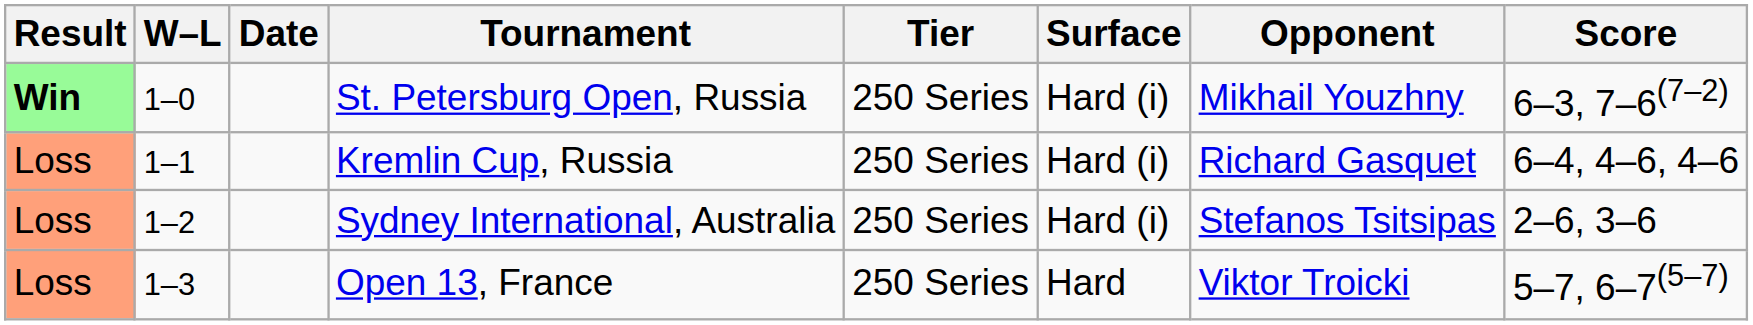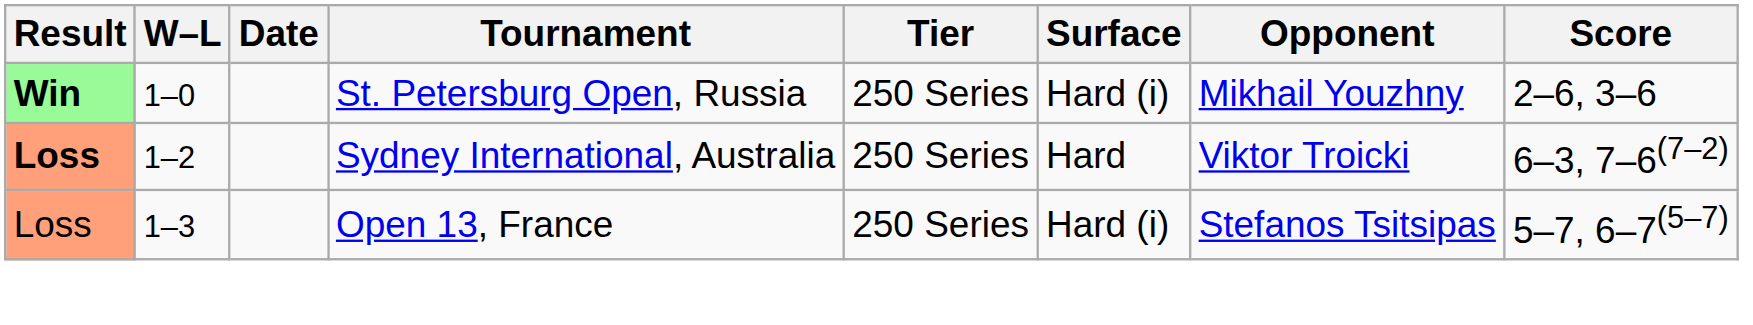 <table class="sortable wikitable">
 <tr>
 <th>Result</th>
 <th class="unsortable">W–L</th>
 <th>Date</th>
 <th>Tournament</th>
 <th>Tier</th>
 <th>Surface</th>
 <th>Opponent</th>
 <th class="unsortable">Score</th>
 </tr>
 <tr>
 <td bgcolor=98FB98><strong>Win</strong></td>
 <td><small>1–0</small></td>
 <td><a href='#'></a></td>
 <td><a href='#'>St. Petersburg Open</a>, Russia</td>
 <td>250 Series</td>
 <td>Hard (i)</td>
 <td> <a href='#'>Mikhail Youzhny</a></td>
-<td>6–3, 7–6<sup>(7–2)</sup></td>
+<td>2–6, 3–6</td>
 </tr>
 <tr>
-<td bgcolor=FFA07A>Loss</td>
-<td><small>1–1</small></td>
-<td><a href='#'></a></td>
-<td><a href='#'>Kremlin Cup</a>, Russia</td>
-<td>250 Series</td>
-<td>Hard (i)</td>
-<td> <a href='#'>Richard Gasquet</a></td>
-<td>6–4, 4–6, 4–6</td>
-</tr>
-<tr>
-<td bgcolor=FFA07A>Loss</td>
+<td bgcolor=FFA07A><strong>Loss</strong></td>
 <td><small>1–2</small></td>
 <td><a href='#'></a></td>
 <td><a href='#'>Sydney International</a>, Australia</td>
 <td>250 Series</td>
-<td>Hard (i)</td>
-<td> <a href='#'>Stefanos Tsitsipas</a></td>
-<td>2–6, 3–6</td>
+<td>Hard</td>
+<td> <a href='#'>Viktor Troicki</a></td>
+<td>6–3, 7–6<sup>(7–2)</sup></td>
 </tr>
 <tr>
 <td bgcolor=FFA07A>Loss</td>
 <td><small>1–3</small></td>
 <td><a href='#'></a></td>
 <td><a href='#'>Open 13</a>, France</td>
 <td>250 Series</td>
-<td>Hard</td>
-<td> <a href='#'>Viktor Troicki</a></td>
+<td>Hard (i)</td>
+<td> <a href='#'>Stefanos Tsitsipas</a></td>
 <td>5–7, 6–7<sup>(5–7)</sup></td>
 </tr>
 </table>
